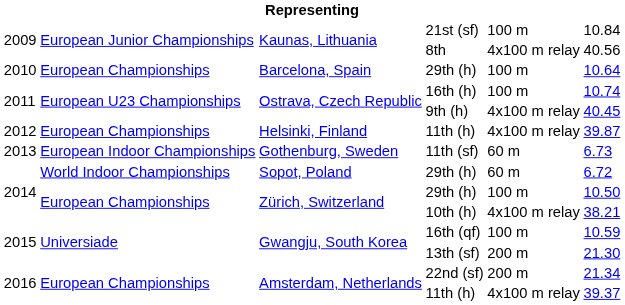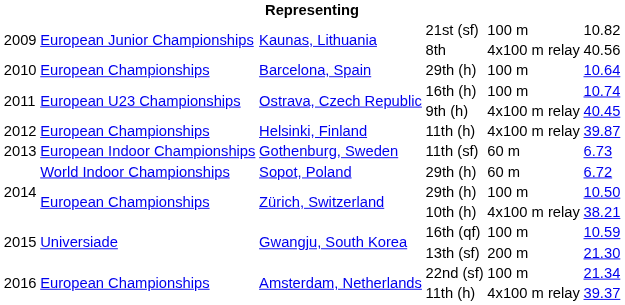 <table>
 <tr>
 <th colspan="6">Representing </th>
 </tr>
 <tr>
 <td rowspan=2>2009</td>
 <td rowspan=2><a href='#'>European Junior Championships</a></td>
 <td rowspan=2><a href='#'>Kaunas, Lithuania</a></td>
 <td>21st (sf)</td>
 <td>100 m</td>
-<td>10.84</td>
+<td>10.82</td>
 </tr>
 <tr>
 <td>8th</td>
 <td>4x100 m relay</td>
 <td>40.56</td>
 </tr>
 <tr>
 <td>2010</td>
 <td><a href='#'>European Championships</a></td>
 <td><a href='#'>Barcelona, Spain</a></td>
 <td>29th (h)</td>
 <td>100 m</td>
 <td><a href='#'>10.64</a></td>
 </tr>
 <tr>
 <td rowspan=2>2011</td>
 <td rowspan=2><a href='#'>European U23 Championships</a></td>
 <td rowspan=2><a href='#'>Ostrava, Czech Republic</a></td>
 <td>16th (h)</td>
 <td>100 m</td>
 <td><a href='#'>10.74</a></td>
 </tr>
 <tr>
 <td>9th (h)</td>
 <td>4x100 m relay</td>
 <td><a href='#'>40.45</a></td>
 </tr>
 <tr>
 <td>2012</td>
 <td><a href='#'>European Championships</a></td>
 <td><a href='#'>Helsinki, Finland</a></td>
 <td>11th (h)</td>
 <td>4x100 m relay</td>
 <td><a href='#'>39.87</a></td>
 </tr>
 <tr>
 <td>2013</td>
 <td><a href='#'>European Indoor Championships</a></td>
 <td><a href='#'>Gothenburg, Sweden</a></td>
 <td>11th (sf)</td>
 <td>60 m</td>
 <td><a href='#'>6.73</a></td>
 </tr>
 <tr>
 <td rowspan=3>2014</td>
 <td><a href='#'>World Indoor Championships</a></td>
 <td><a href='#'>Sopot, Poland</a></td>
 <td>29th (h)</td>
 <td>60 m</td>
 <td><a href='#'>6.72</a></td>
 </tr>
 <tr>
 <td rowspan=2><a href='#'>European Championships</a></td>
 <td rowspan=2><a href='#'>Zürich, Switzerland</a></td>
 <td>29th (h)</td>
 <td>100 m</td>
 <td><a href='#'>10.50</a></td>
 </tr>
 <tr>
 <td>10th (h)</td>
 <td>4x100 m relay</td>
 <td><a href='#'>38.21</a></td>
 </tr>
 <tr>
 <td rowspan=2>2015</td>
 <td rowspan=2><a href='#'>Universiade</a></td>
 <td rowspan=2><a href='#'>Gwangju, South Korea</a></td>
 <td>16th (qf)</td>
 <td>100 m</td>
 <td><a href='#'>10.59</a></td>
 </tr>
 <tr>
 <td>13th (sf)</td>
 <td>200 m</td>
 <td><a href='#'>21.30</a></td>
 </tr>
 <tr>
 <td rowspan=2>2016</td>
 <td rowspan=2><a href='#'>European Championships</a></td>
 <td rowspan=2><a href='#'>Amsterdam, Netherlands</a></td>
 <td>22nd (sf)</td>
-<td>200 m</td>
+<td>100 m</td>
 <td><a href='#'>21.34</a></td>
 </tr>
 <tr>
 <td>11th (h)</td>
 <td>4x100 m relay</td>
 <td><a href='#'>39.37</a></td>
 </tr>
 </table>
